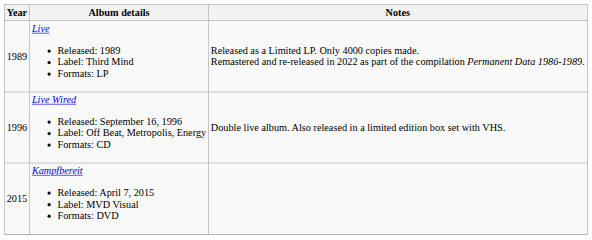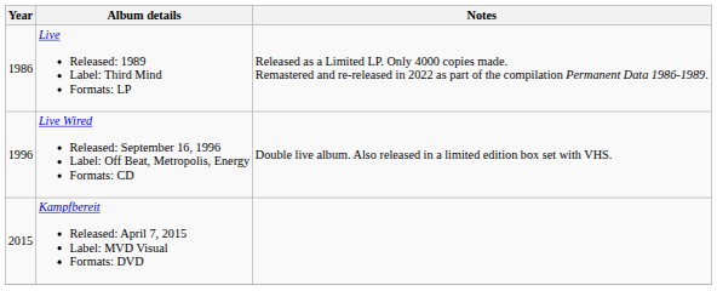 <table class="wikitable">
 <tr>
 <th>Year</th>
 <th>Album details</th>
 <th>Notes</th>
 </tr>
 <tr>
-<td>1989</td>
+<td>1986</td>
 <td><em><a href='#'>Live</a></em><br><ul><li>Released: 1989</li><li>Label: Third Mind</li><li>Formats: LP</li></ul></td>
 <td>Released as a Limited LP. Only 4000 copies made.<br>Remastered and re-released in 2022 as part of the compilation <em>Permanent Data 1986-1989</em>.</td>
 </tr>
 <tr>
 <td>1996</td>
 <td><em><a href='#'>Live Wired</a></em><br><ul><li>Released: September 16, 1996</li><li>Label: Off Beat, Metropolis, Energy</li><li>Formats: CD</li></ul></td>
 <td>Double live album. Also released in a limited edition box set with VHS.</td>
 </tr>
 <tr>
 <td>2015</td>
 <td><em><a href='#'>Kampfbereit</a></em><br><ul><li>Released: April 7, 2015</li><li>Label: MVD Visual</li><li>Formats: DVD</li></ul></td>
 <td></td>
 </tr>
 <tr>
 </tr>
 </table>
